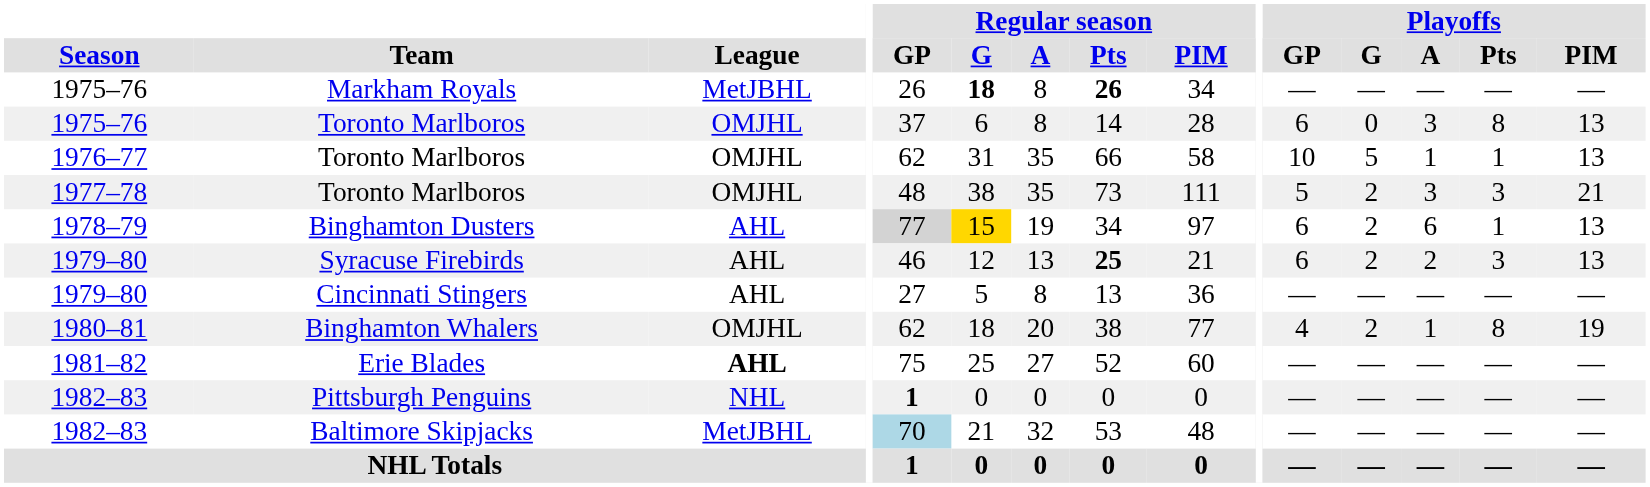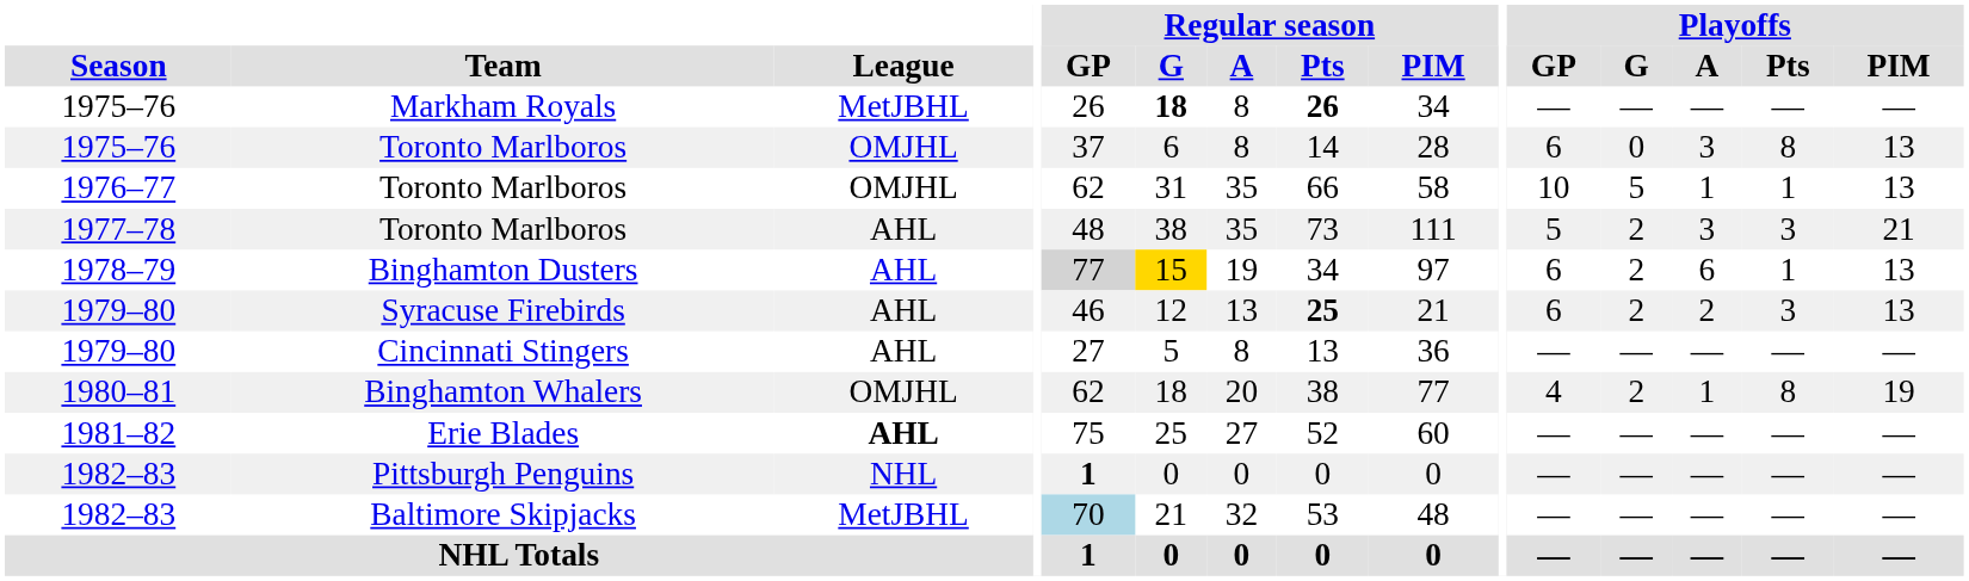 <table border="0" cellpadding="1" cellspacing="0" style="text-align:center; width:60em">
 <tr bgcolor="#e0e0e0">
 <th colspan="3" bgcolor="#ffffff"></th>
 <th rowspan="100" bgcolor="#ffffff"></th>
 <th colspan="5"><a href='#'>Regular season</a></th>
 <th rowspan="100" bgcolor="#ffffff"></th>
 <th colspan="5"><a href='#'>Playoffs</a></th>
 </tr>
 <tr bgcolor="#e0e0e0">
 <th><a href='#'>Season</a></th>
 <th>Team</th>
 <th>League</th>
 <th>GP</th>
 <th><a href='#'>G</a></th>
 <th><a href='#'>A</a></th>
 <th><a href='#'>Pts</a></th>
 <th><a href='#'>PIM</a></th>
 <th>GP</th>
 <th>G</th>
 <th>A</th>
 <th>Pts</th>
 <th>PIM</th>
 </tr>
 <tr>
 <td>1975–76</td>
 <td><a href='#'>Markham Royals</a></td>
 <td><a href='#'>MetJBHL</a></td>
 <td>26</td>
 <td><strong>18</strong></td>
 <td>8</td>
 <td><strong>26</strong></td>
 <td>34</td>
 <td>—</td>
 <td>—</td>
 <td>—</td>
 <td>—</td>
 <td>—</td>
 </tr>
 <tr bgcolor="#f0f0f0">
 <td><a href='#'>1975–76</a></td>
 <td><a href='#'>Toronto Marlboros</a></td>
 <td><a href='#'>OMJHL</a></td>
 <td>37</td>
 <td>6</td>
 <td>8</td>
 <td>14</td>
 <td>28</td>
 <td>6</td>
 <td>0</td>
 <td>3</td>
 <td>8</td>
 <td>13</td>
 </tr>
 <tr>
 <td><a href='#'>1976–77</a></td>
 <td>Toronto Marlboros</td>
 <td>OMJHL</td>
 <td>62</td>
 <td>31</td>
 <td>35</td>
 <td>66</td>
 <td>58</td>
 <td>10</td>
 <td>5</td>
 <td>1</td>
 <td>1</td>
 <td>13</td>
 </tr>
 <tr bgcolor="#f0f0f0">
 <td><a href='#'>1977–78</a></td>
 <td>Toronto Marlboros</td>
-<td>OMJHL</td>
+<td>AHL</td>
 <td>48</td>
 <td>38</td>
 <td>35</td>
 <td>73</td>
 <td>111</td>
 <td>5</td>
 <td>2</td>
 <td>3</td>
 <td>3</td>
 <td>21</td>
 </tr>
 <tr>
 <td><a href='#'>1978–79</a></td>
 <td><a href='#'>Binghamton Dusters</a></td>
 <td><a href='#'>AHL</a></td>
 <td style="background: lightgrey;">77</td>
 <td style="background: gold;">15</td>
 <td>19</td>
 <td>34</td>
 <td>97</td>
 <td>6</td>
 <td>2</td>
 <td>6</td>
 <td>1</td>
 <td>13</td>
 </tr>
 <tr bgcolor="#f0f0f0">
 <td><a href='#'>1979–80</a></td>
 <td><a href='#'>Syracuse Firebirds</a></td>
 <td>AHL</td>
 <td>46</td>
 <td>12</td>
 <td>13</td>
 <td><strong>25</strong></td>
 <td>21</td>
 <td>6</td>
 <td>2</td>
 <td>2</td>
 <td>3</td>
 <td>13</td>
 </tr>
 <tr>
 <td><a href='#'>1979–80</a></td>
 <td><a href='#'>Cincinnati Stingers</a></td>
 <td>AHL</td>
 <td>27</td>
 <td>5</td>
 <td>8</td>
 <td>13</td>
 <td>36</td>
 <td>—</td>
 <td>—</td>
 <td>—</td>
 <td>—</td>
 <td>—</td>
 </tr>
 <tr bgcolor="#f0f0f0">
 <td><a href='#'>1980–81</a></td>
 <td><a href='#'>Binghamton Whalers</a></td>
 <td>OMJHL</td>
 <td>62</td>
 <td>18</td>
 <td>20</td>
 <td>38</td>
 <td>77</td>
 <td>4</td>
 <td>2</td>
 <td>1</td>
 <td>8</td>
 <td>19</td>
 </tr>
 <tr>
 <td><a href='#'>1981–82</a></td>
 <td><a href='#'>Erie Blades</a></td>
 <td><strong>AHL</strong></td>
 <td>75</td>
 <td>25</td>
 <td>27</td>
 <td>52</td>
 <td>60</td>
 <td>—</td>
 <td>—</td>
 <td>—</td>
 <td>—</td>
 <td>—</td>
 </tr>
 <tr bgcolor="#f0f0f0">
 <td><a href='#'>1982–83</a></td>
 <td><a href='#'>Pittsburgh Penguins</a></td>
 <td><a href='#'>NHL</a></td>
 <td><strong>1</strong></td>
 <td>0</td>
 <td>0</td>
 <td>0</td>
 <td>0</td>
 <td>—</td>
 <td>—</td>
 <td>—</td>
 <td>—</td>
 <td>—</td>
 </tr>
 <tr>
 <td><a href='#'>1982–83</a></td>
 <td><a href='#'>Baltimore Skipjacks</a></td>
 <td><a href='#'>MetJBHL</a></td>
 <td style="background: lightblue;">70</td>
 <td>21</td>
 <td>32</td>
 <td>53</td>
 <td>48</td>
 <td>—</td>
 <td>—</td>
 <td>—</td>
 <td>—</td>
 <td>—</td>
 </tr>
 <tr bgcolor="#e0e0e0">
 <th colspan="3">NHL Totals</th>
 <th>1</th>
 <th>0</th>
 <th>0</th>
 <th>0</th>
 <th>0</th>
 <th>—</th>
 <th>—</th>
 <th>—</th>
 <th>—</th>
 <th>—</th>
 </tr>
 </table>
